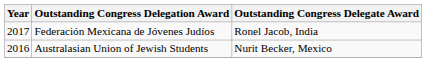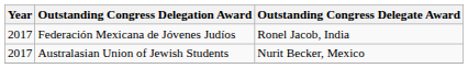 <table class="wikitable">
 <tr>
 <th>Year</th>
 <th>Outstanding Congress Delegation Award</th>
 <th>Outstanding Congress Delegate Award</th>
 </tr>
 <tr>
 <td>2017</td>
 <td>Federación Mexicana de Jóvenes Judíos</td>
 <td>Ronel Jacob, India</td>
 </tr>
 <tr>
-<td>2016</td>
+<td>2017</td>
 <td>Australasian Union of Jewish Students</td>
 <td>Nurit Becker, Mexico</td>
 </tr>
 <tr>
 </tr>
 </table>
